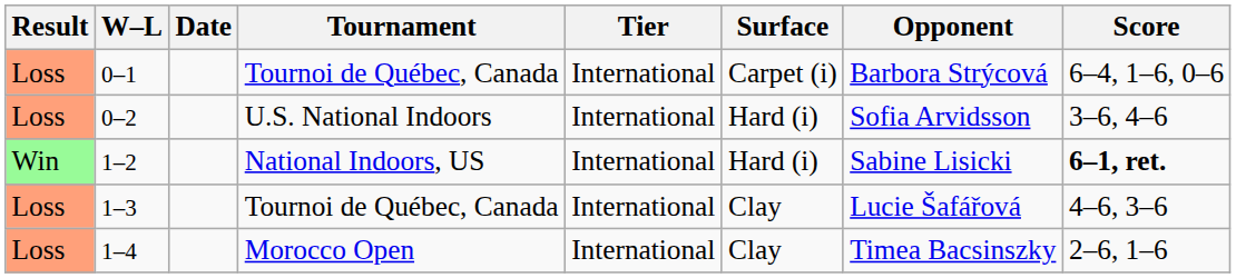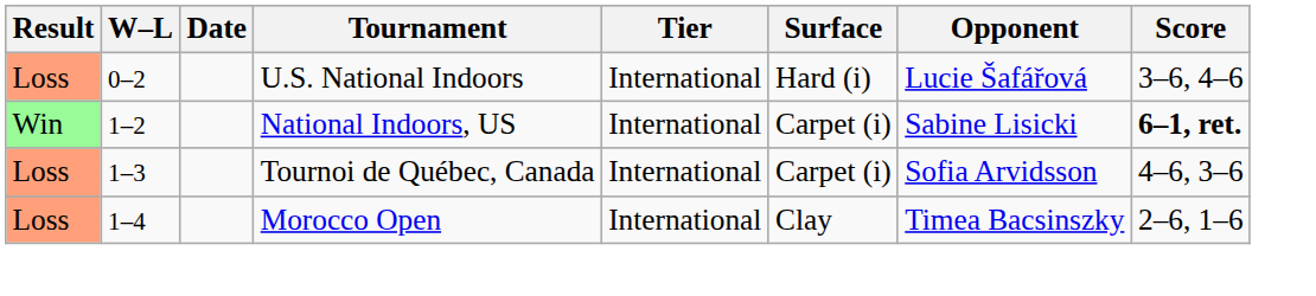 <table class="sortable wikitable">
 <tr>
 <th>Result</th>
 <th class="unsortable">W–L</th>
 <th>Date</th>
 <th>Tournament</th>
 <th>Tier</th>
 <th>Surface</th>
 <th>Opponent</th>
 <th class="unsortable">Score</th>
 </tr>
 <tr>
 <td bgcolor=FFA07A>Loss</td>
-<td><small>0–1</small></td>
-<td><a href='#'></a></td>
-<td><a href='#'>Tournoi de Québec</a>, Canada</td>
-<td>International</td>
-<td>Carpet (i)</td>
-<td> <a href='#'>Barbora Strýcová</a></td>
-<td>6–4, 1–6, 0–6</td>
-</tr>
-<tr>
-<td bgcolor=FFA07A>Loss</td>
 <td><small>0–2</small></td>
 <td><a href='#'></a></td>
 <td>U.S. National Indoors</td>
 <td>International</td>
 <td>Hard (i)</td>
-<td> <a href='#'>Sofia Arvidsson</a></td>
+<td> <a href='#'>Lucie Šafářová</a></td>
 <td>3–6, 4–6</td>
 </tr>
 <tr>
 <td style="background:#98fb98;">Win</td>
 <td><small>1–2</small></td>
 <td><a href='#'></a></td>
 <td><a href='#'>National Indoors</a>, US</td>
 <td>International</td>
-<td>Hard (i)</td>
+<td>Carpet (i)</td>
 <td> <a href='#'>Sabine Lisicki</a></td>
 <td><strong>6–1, ret.</strong></td>
 </tr>
 <tr>
 <td bgcolor=FFA07A>Loss</td>
 <td><small>1–3</small></td>
 <td><a href='#'></a></td>
 <td>Tournoi de Québec, Canada</td>
 <td>International</td>
-<td>Clay</td>
-<td> <a href='#'>Lucie Šafářová</a></td>
+<td>Carpet (i)</td>
+<td> <a href='#'>Sofia Arvidsson</a></td>
 <td>4–6, 3–6</td>
 </tr>
 <tr>
 <td bgcolor=FFA07A>Loss</td>
 <td><small>1–4</small></td>
 <td><a href='#'></a></td>
 <td><a href='#'>Morocco Open</a></td>
 <td>International</td>
 <td>Clay</td>
 <td> <a href='#'>Timea Bacsinszky</a></td>
 <td>2–6, 1–6</td>
 </tr>
 </table>
